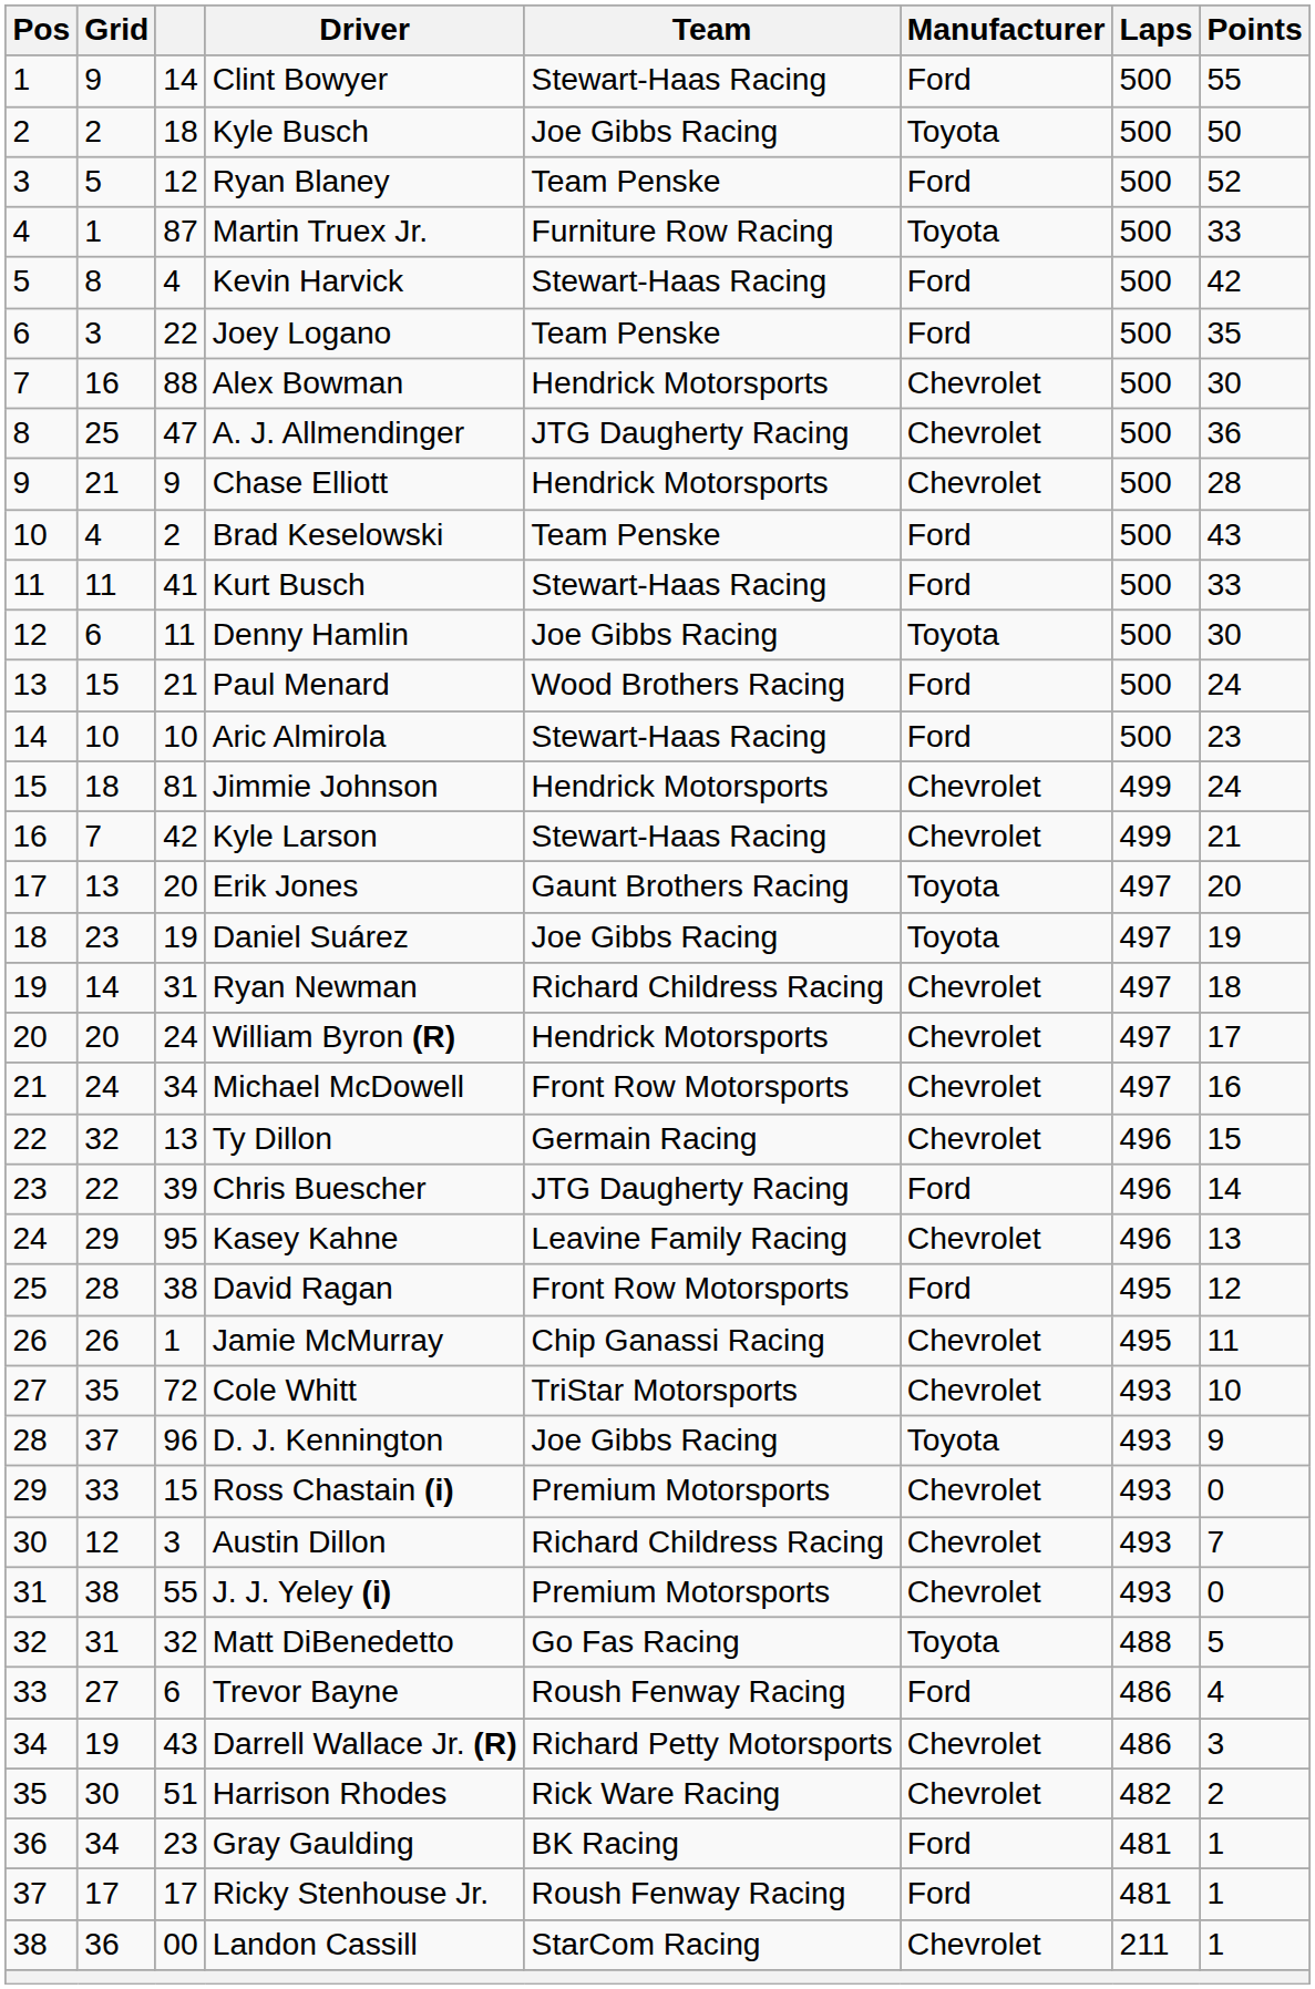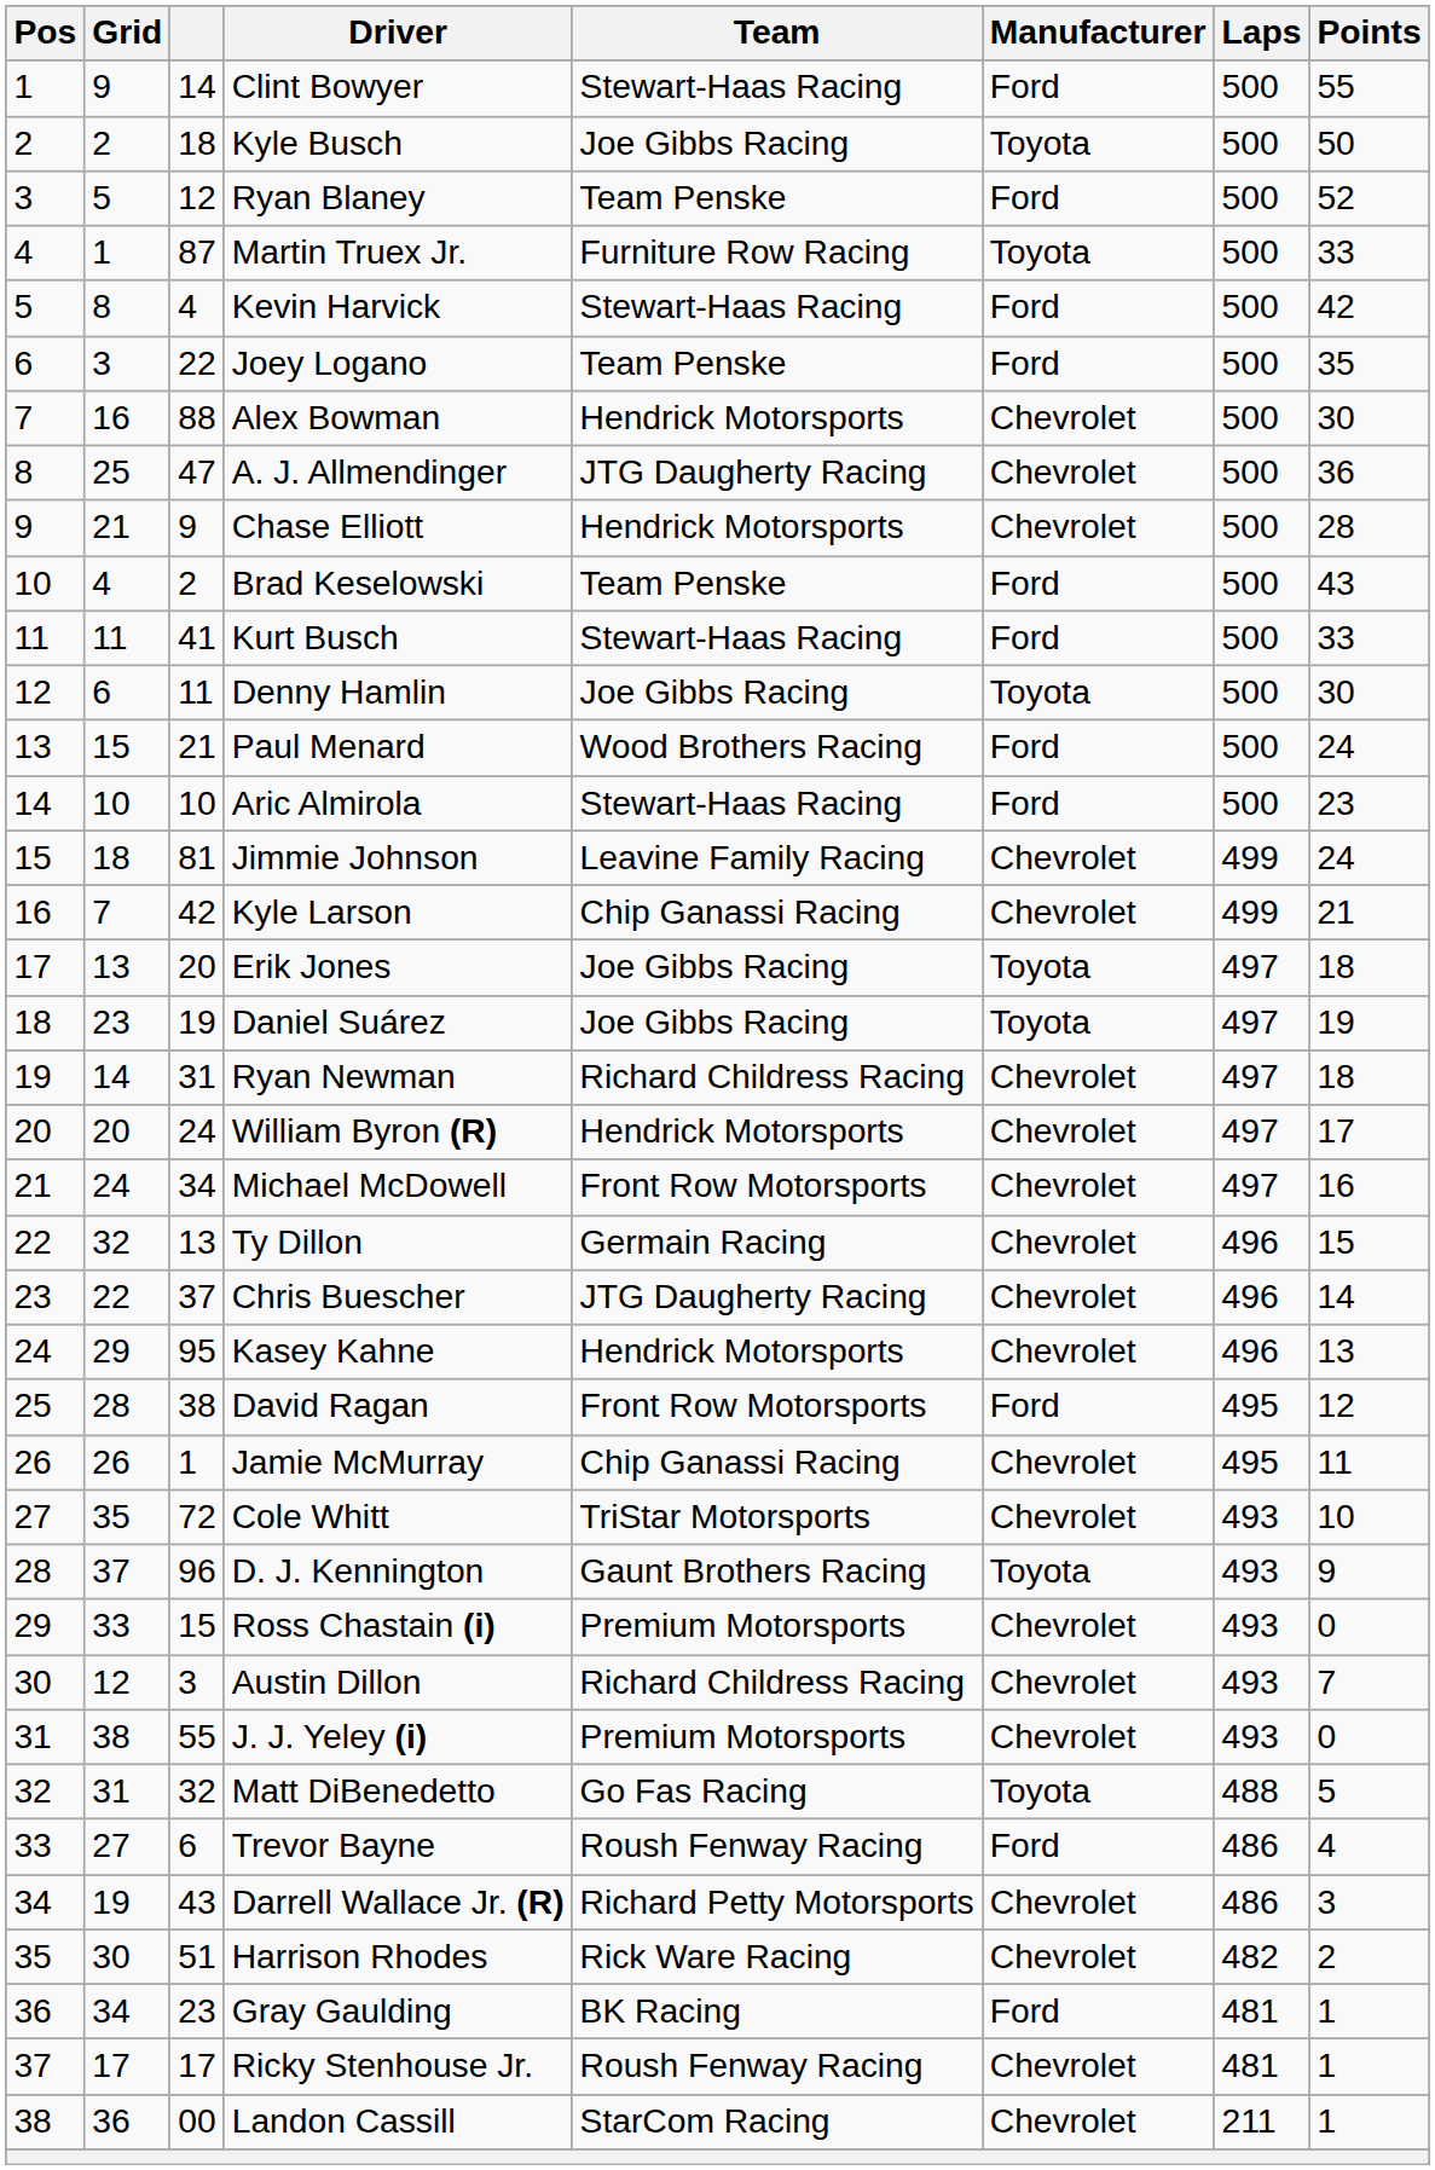 <table class="wikitable" style="font-size:98%">
 <tr>
 <th>Pos</th>
 <th>Grid</th>
 <th></th>
 <th>Driver</th>
 <th>Team</th>
 <th>Manufacturer</th>
 <th>Laps</th>
 <th>Points</th>
 </tr>
 <tr>
 <td>1</td>
 <td>9</td>
 <td>14</td>
 <td>Clint Bowyer</td>
 <td>Stewart-Haas Racing</td>
 <td>Ford</td>
 <td>500</td>
 <td>55</td>
 </tr>
 <tr>
 <td>2</td>
 <td>2</td>
 <td>18</td>
 <td>Kyle Busch</td>
 <td>Joe Gibbs Racing</td>
 <td>Toyota</td>
 <td>500</td>
 <td>50</td>
 </tr>
 <tr>
 <td>3</td>
 <td>5</td>
 <td>12</td>
 <td>Ryan Blaney</td>
 <td>Team Penske</td>
 <td>Ford</td>
 <td>500</td>
 <td>52</td>
 </tr>
 <tr>
 <td>4</td>
 <td>1</td>
 <td>87</td>
 <td>Martin Truex Jr.</td>
 <td>Furniture Row Racing</td>
 <td>Toyota</td>
 <td>500</td>
 <td>33</td>
 </tr>
 <tr>
 <td>5</td>
 <td>8</td>
 <td>4</td>
 <td>Kevin Harvick</td>
 <td>Stewart-Haas Racing</td>
 <td>Ford</td>
 <td>500</td>
 <td>42</td>
 </tr>
 <tr>
 <td>6</td>
 <td>3</td>
 <td>22</td>
 <td>Joey Logano</td>
 <td>Team Penske</td>
 <td>Ford</td>
 <td>500</td>
 <td>35</td>
 </tr>
 <tr>
 <td>7</td>
 <td>16</td>
 <td>88</td>
 <td>Alex Bowman</td>
 <td>Hendrick Motorsports</td>
 <td>Chevrolet</td>
 <td>500</td>
 <td>30</td>
 </tr>
 <tr>
 <td>8</td>
 <td>25</td>
 <td>47</td>
 <td>A. J. Allmendinger</td>
 <td>JTG Daugherty Racing</td>
 <td>Chevrolet</td>
 <td>500</td>
 <td>36</td>
 </tr>
 <tr>
 <td>9</td>
 <td>21</td>
 <td>9</td>
 <td>Chase Elliott</td>
 <td>Hendrick Motorsports</td>
 <td>Chevrolet</td>
 <td>500</td>
 <td>28</td>
 </tr>
 <tr>
 <td>10</td>
 <td>4</td>
 <td>2</td>
 <td>Brad Keselowski</td>
 <td>Team Penske</td>
 <td>Ford</td>
 <td>500</td>
 <td>43</td>
 </tr>
 <tr>
 <td>11</td>
 <td>11</td>
 <td>41</td>
 <td>Kurt Busch</td>
 <td>Stewart-Haas Racing</td>
 <td>Ford</td>
 <td>500</td>
 <td>33</td>
 </tr>
 <tr>
 <td>12</td>
 <td>6</td>
 <td>11</td>
 <td>Denny Hamlin</td>
 <td>Joe Gibbs Racing</td>
 <td>Toyota</td>
 <td>500</td>
 <td>30</td>
 </tr>
 <tr>
 <td>13</td>
 <td>15</td>
 <td>21</td>
 <td>Paul Menard</td>
 <td>Wood Brothers Racing</td>
 <td>Ford</td>
 <td>500</td>
 <td>24</td>
 </tr>
 <tr>
 <td>14</td>
 <td>10</td>
 <td>10</td>
 <td>Aric Almirola</td>
 <td>Stewart-Haas Racing</td>
 <td>Ford</td>
 <td>500</td>
 <td>23</td>
 </tr>
 <tr>
 <td>15</td>
 <td>18</td>
 <td>81</td>
 <td>Jimmie Johnson</td>
-<td>Hendrick Motorsports</td>
+<td>Leavine Family Racing</td>
 <td>Chevrolet</td>
 <td>499</td>
 <td>24</td>
 </tr>
 <tr>
 <td>16</td>
 <td>7</td>
 <td>42</td>
 <td>Kyle Larson</td>
-<td>Stewart-Haas Racing</td>
+<td>Chip Ganassi Racing</td>
 <td>Chevrolet</td>
 <td>499</td>
 <td>21</td>
 </tr>
 <tr>
 <td>17</td>
 <td>13</td>
 <td>20</td>
 <td>Erik Jones</td>
-<td>Gaunt Brothers Racing</td>
+<td>Joe Gibbs Racing</td>
 <td>Toyota</td>
 <td>497</td>
-<td>20</td>
+<td>18</td>
 </tr>
 <tr>
 <td>18</td>
 <td>23</td>
 <td>19</td>
 <td>Daniel Suárez</td>
 <td>Joe Gibbs Racing</td>
 <td>Toyota</td>
 <td>497</td>
 <td>19</td>
 </tr>
 <tr>
 <td>19</td>
 <td>14</td>
 <td>31</td>
 <td>Ryan Newman</td>
 <td>Richard Childress Racing</td>
 <td>Chevrolet</td>
 <td>497</td>
 <td>18</td>
 </tr>
 <tr>
 <td>20</td>
 <td>20</td>
 <td>24</td>
 <td>William Byron <strong>(R)</strong></td>
 <td>Hendrick Motorsports</td>
 <td>Chevrolet</td>
 <td>497</td>
 <td>17</td>
 </tr>
 <tr>
 <td>21</td>
 <td>24</td>
 <td>34</td>
 <td>Michael McDowell</td>
 <td>Front Row Motorsports</td>
 <td>Chevrolet</td>
 <td>497</td>
 <td>16</td>
 </tr>
 <tr>
 <td>22</td>
 <td>32</td>
 <td>13</td>
 <td>Ty Dillon</td>
 <td>Germain Racing</td>
 <td>Chevrolet</td>
 <td>496</td>
 <td>15</td>
 </tr>
 <tr>
 <td>23</td>
 <td>22</td>
-<td>39</td>
+<td>37</td>
 <td>Chris Buescher</td>
 <td>JTG Daugherty Racing</td>
-<td>Ford</td>
+<td>Chevrolet</td>
 <td>496</td>
 <td>14</td>
 </tr>
 <tr>
 <td>24</td>
 <td>29</td>
 <td>95</td>
 <td>Kasey Kahne</td>
-<td>Leavine Family Racing</td>
+<td>Hendrick Motorsports</td>
 <td>Chevrolet</td>
 <td>496</td>
 <td>13</td>
 </tr>
 <tr>
 <td>25</td>
 <td>28</td>
 <td>38</td>
 <td>David Ragan</td>
 <td>Front Row Motorsports</td>
 <td>Ford</td>
 <td>495</td>
 <td>12</td>
 </tr>
 <tr>
 <td>26</td>
 <td>26</td>
 <td>1</td>
 <td>Jamie McMurray</td>
 <td>Chip Ganassi Racing</td>
 <td>Chevrolet</td>
 <td>495</td>
 <td>11</td>
 </tr>
 <tr>
 <td>27</td>
 <td>35</td>
 <td>72</td>
 <td>Cole Whitt</td>
 <td>TriStar Motorsports</td>
 <td>Chevrolet</td>
 <td>493</td>
 <td>10</td>
 </tr>
 <tr>
 <td>28</td>
 <td>37</td>
 <td>96</td>
 <td>D. J. Kennington</td>
-<td>Joe Gibbs Racing</td>
+<td>Gaunt Brothers Racing</td>
 <td>Toyota</td>
 <td>493</td>
 <td>9</td>
 </tr>
 <tr>
 <td>29</td>
 <td>33</td>
 <td>15</td>
 <td>Ross Chastain <strong>(i)</strong></td>
 <td>Premium Motorsports</td>
 <td>Chevrolet</td>
 <td>493</td>
 <td>0</td>
 </tr>
 <tr>
 <td>30</td>
 <td>12</td>
 <td>3</td>
 <td>Austin Dillon</td>
 <td>Richard Childress Racing</td>
 <td>Chevrolet</td>
 <td>493</td>
 <td>7</td>
 </tr>
 <tr>
 <td>31</td>
 <td>38</td>
 <td>55</td>
 <td>J. J. Yeley <strong>(i)</strong></td>
 <td>Premium Motorsports</td>
 <td>Chevrolet</td>
 <td>493</td>
 <td>0</td>
 </tr>
 <tr>
 <td>32</td>
 <td>31</td>
 <td>32</td>
 <td>Matt DiBenedetto</td>
 <td>Go Fas Racing</td>
 <td>Toyota</td>
 <td>488</td>
 <td>5</td>
 </tr>
 <tr>
 <td>33</td>
 <td>27</td>
 <td>6</td>
 <td>Trevor Bayne</td>
 <td>Roush Fenway Racing</td>
 <td>Ford</td>
 <td>486</td>
 <td>4</td>
 </tr>
 <tr>
 <td>34</td>
 <td>19</td>
 <td>43</td>
 <td>Darrell Wallace Jr. <strong>(R)</strong></td>
 <td>Richard Petty Motorsports</td>
 <td>Chevrolet</td>
 <td>486</td>
 <td>3</td>
 </tr>
 <tr>
 <td>35</td>
 <td>30</td>
 <td>51</td>
 <td>Harrison Rhodes</td>
 <td>Rick Ware Racing</td>
 <td>Chevrolet</td>
 <td>482</td>
 <td>2</td>
 </tr>
 <tr>
 <td>36</td>
 <td>34</td>
 <td>23</td>
 <td>Gray Gaulding</td>
 <td>BK Racing</td>
 <td>Ford</td>
 <td>481</td>
 <td>1</td>
 </tr>
 <tr>
 <td>37</td>
 <td>17</td>
 <td>17</td>
 <td>Ricky Stenhouse Jr.</td>
 <td>Roush Fenway Racing</td>
-<td>Ford</td>
+<td>Chevrolet</td>
 <td>481</td>
 <td>1</td>
 </tr>
 <tr>
 <td>38</td>
 <td>36</td>
 <td>00</td>
 <td>Landon Cassill</td>
 <td>StarCom Racing</td>
 <td>Chevrolet</td>
 <td>211</td>
 <td>1</td>
 </tr>
 <tr>
 <th colspan="8"></th>
 </tr>
 </table>
